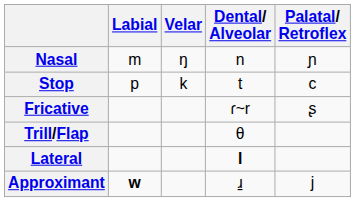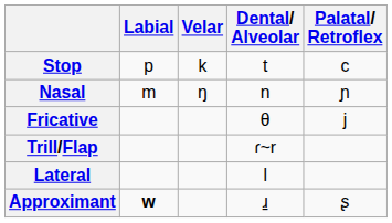 <table class="IPA wikitable">
 <tr>
 </tr>
 <tr>
 <th></th>
 <th><a href='#'>Labial</a></th>
 <th><a href='#'>Velar</a></th>
 <th><a href='#'>Dental</a>/<br><a href='#'>Alveolar</a></th>
 <th><a href='#'>Palatal</a>/<br><a href='#'>Retroflex</a></th>
 </tr>
 <tr style="text-align: center;">
+<th><a href='#'>Stop</a></th>
+<td>p</td>
+<td>k</td>
+<td>t</td>
+<td>c</td>
+</tr>
+<tr style="text-align: center;">
 <th><a href='#'>Nasal</a></th>
 <td>m</td>
 <td>ŋ</td>
 <td>n</td>
 <td>ɲ</td>
 </tr>
 <tr style="text-align: center;">
-<th><a href='#'>Stop</a></th>
-<td>p</td>
-<td>k</td>
-<td>t</td>
-<td>c</td>
-</tr>
-<tr style="text-align: center;">
 <th><a href='#'>Fricative</a></th>
 <td></td>
 <td></td>
-<td>ɾ~r</td>
-<td>ʂ</td>
+<td>θ</td>
+<td>j</td>
 </tr>
 <tr style="text-align: center;">
 <th><a href='#'>Trill</a>/<a href='#'>Flap</a></th>
 <td></td>
 <td></td>
-<td>θ</td>
+<td>ɾ~r</td>
 <td></td>
 </tr>
 <tr style="text-align: center;">
 <th><a href='#'>Lateral</a></th>
 <td></td>
 <td></td>
-<td><strong>l</strong></td>
+<td>l</td>
 <td></td>
 </tr>
 <tr style="text-align: center;">
 <th><a href='#'>Approximant</a></th>
 <td><strong>w</strong></td>
 <td></td>
 <td>ɹ̠</td>
-<td>j</td>
+<td>ʂ</td>
 </tr>
 </table>
